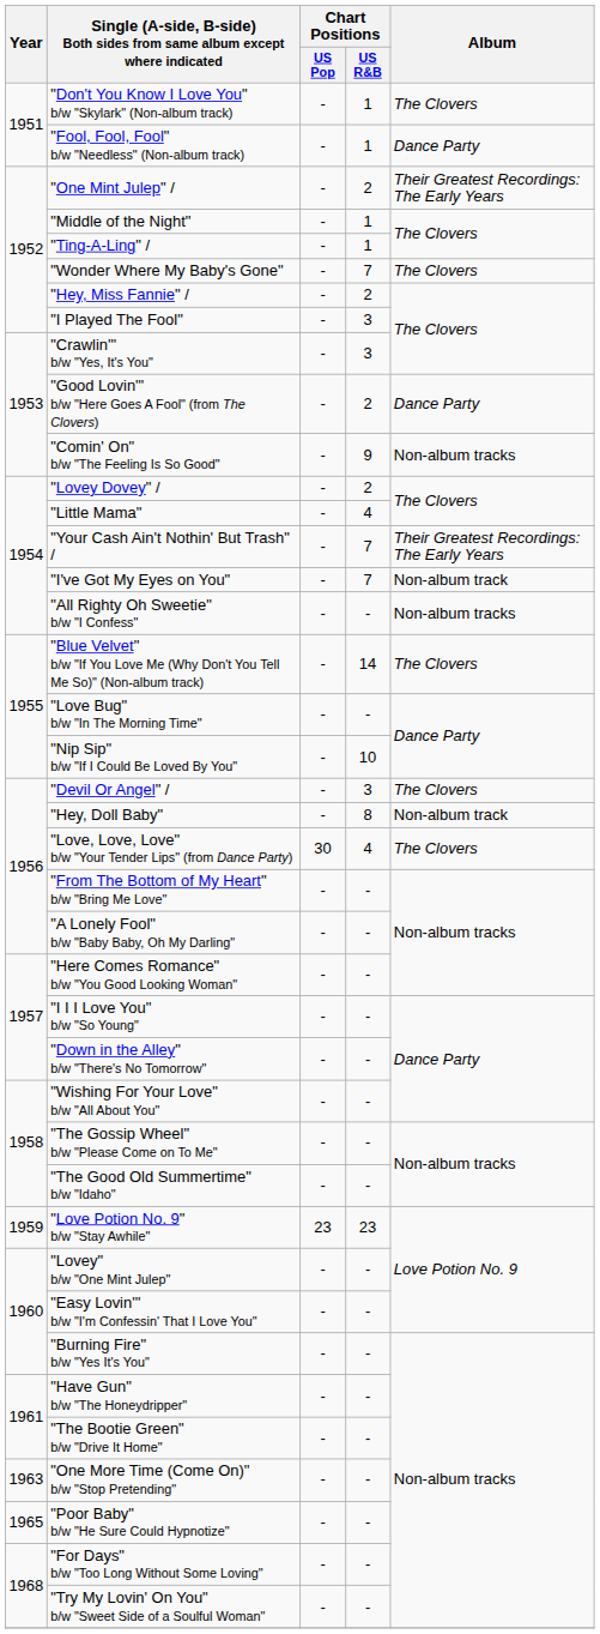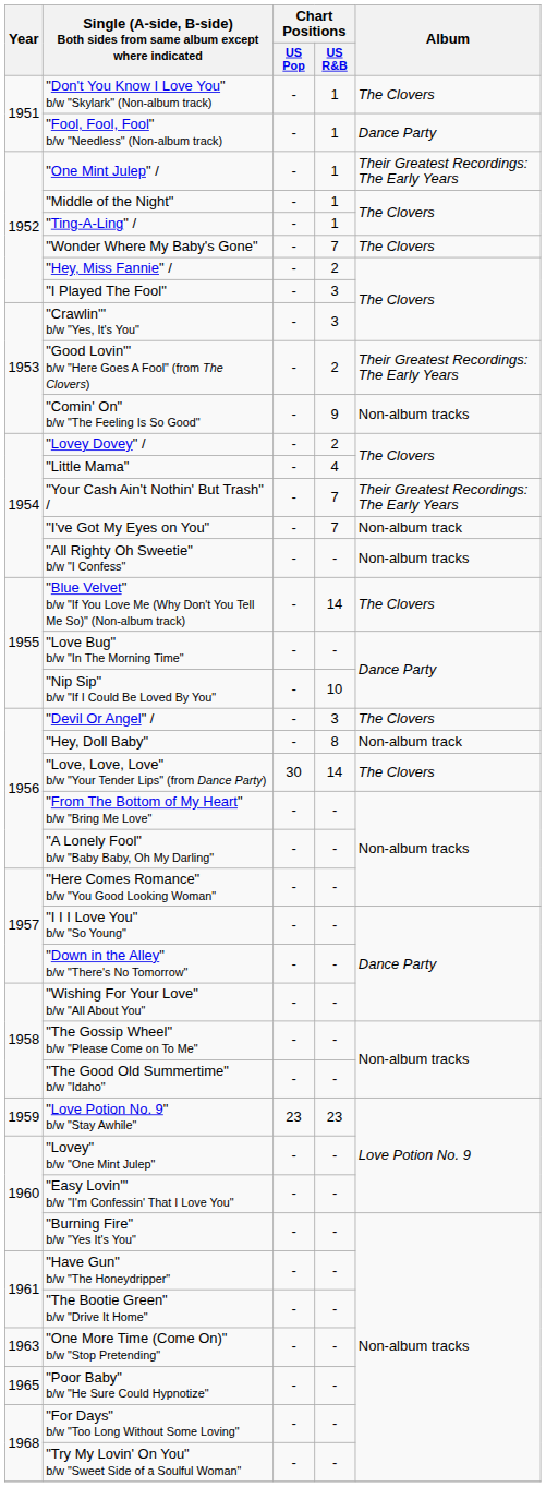 <table class="wikitable" style="text-align:center;">
 <tr>
 <th rowspan="2">Year</th>
 <th rowspan="2">Single (A-side, B-side)<br><small>Both sides from same album except where indicated</small></th>
 <th colspan="2">Chart Positions</th>
 <th rowspan="2">Album</th>
 </tr>
 <tr style="font-size:smaller;">
 <th width="40"><a href='#'>US Pop</a></th>
 <th width="40"><a href='#'>US<br>R&B</a></th>
 </tr>
 <tr>
 <td rowspan="2">1951</td>
 <td align="left">"<a href='#'>Don't You Know I Love You</a>"<br><small>b/w "Skylark" (Non-album track)</small></td>
 <td>-</td>
 <td>1</td>
 <td align="left"><em>The Clovers</em></td>
 </tr>
 <tr>
 <td align="left">"<a href='#'>Fool, Fool, Fool</a>"<br><small>b/w "Needless" (Non-album track)</small></td>
 <td>-</td>
 <td>1</td>
 <td align="left"><em>Dance Party</em></td>
 </tr>
 <tr>
 <td rowspan="6">1952</td>
 <td align="left">"<a href='#'>One Mint Julep</a>" /</td>
 <td>-</td>
-<td>2</td>
+<td>1</td>
 <td align="left"><em>Their Greatest Recordings: The Early Years</em></td>
 </tr>
 <tr>
 <td align="left">"Middle of the Night"</td>
 <td>-</td>
 <td>1</td>
 <td align="left" rowspan="2"><em>The Clovers</em></td>
 </tr>
 <tr>
 <td align="left">"<a href='#'>Ting-A-Ling</a>" /</td>
 <td>-</td>
 <td>1</td>
 </tr>
 <tr>
 <td align="left">"Wonder Where My Baby's Gone"</td>
 <td>-</td>
 <td>7</td>
 <td align="left"><em>The Clovers</em></td>
 </tr>
 <tr>
 <td align="left">"<a href='#'>Hey, Miss Fannie</a>" /</td>
 <td>-</td>
 <td>2</td>
 <td align="left" rowspan="3"><em>The Clovers</em></td>
 </tr>
 <tr>
 <td align="left">"I Played The Fool"</td>
 <td>-</td>
 <td>3</td>
 </tr>
 <tr>
 <td rowspan="3">1953</td>
 <td align="left">"Crawlin'"<br><small>b/w "Yes, It's You"</small></td>
 <td>-</td>
 <td>3</td>
 </tr>
 <tr>
 <td align="left">"Good Lovin'"<br><small>b/w "Here Goes A Fool" (from <em>The Clovers</em>)</small></td>
 <td>-</td>
 <td>2</td>
-<td align="left"><em>Dance Party</em></td>
+<td align="left"><em>Their Greatest Recordings: The Early Years</em></td>
 </tr>
 <tr>
 <td align="left">"Comin' On"<br><small>b/w "The Feeling Is So Good"</small></td>
 <td>-</td>
 <td>9</td>
 <td align="left">Non-album tracks</td>
 </tr>
 <tr>
 <td rowspan="5">1954</td>
 <td align="left">"<a href='#'>Lovey Dovey</a>" /</td>
 <td>-</td>
 <td>2</td>
 <td align="left" rowspan="2"><em>The Clovers</em></td>
 </tr>
 <tr>
 <td align="left">"Little Mama"</td>
 <td>-</td>
 <td>4</td>
 </tr>
 <tr>
 <td align="left">"Your Cash Ain't Nothin' But Trash" /</td>
 <td>-</td>
 <td>7</td>
 <td align="left"><em>Their Greatest Recordings: The Early Years</em></td>
 </tr>
 <tr>
 <td align="left">"I've Got My Eyes on You"</td>
 <td>-</td>
 <td>7</td>
 <td align="left">Non-album track</td>
 </tr>
 <tr>
 <td align="left">"All Righty Oh Sweetie"<br><small>b/w "I Confess"</small></td>
 <td>-</td>
 <td>-</td>
 <td align="left">Non-album tracks</td>
 </tr>
 <tr>
 <td rowspan="3">1955</td>
 <td align="left">"<a href='#'>Blue Velvet</a>"<br><small>b/w "If You Love Me (Why Don't You Tell Me So)" (Non-album track)</small></td>
 <td>-</td>
 <td>14</td>
 <td align="left"><em>The Clovers</em></td>
 </tr>
 <tr>
 <td align="left">"Love Bug"<br><small>b/w "In The Morning Time"</small></td>
 <td>-</td>
 <td>-</td>
 <td align="left" rowspan="2"><em>Dance Party</em></td>
 </tr>
 <tr>
 <td align="left">"Nip Sip"<br><small>b/w "If I Could Be Loved By You"</small></td>
 <td>-</td>
 <td>10</td>
 </tr>
 <tr>
 <td rowspan="5">1956</td>
 <td align="left">"<a href='#'>Devil Or Angel</a>" /</td>
 <td>-</td>
 <td>3</td>
 <td align="left"><em>The Clovers</em></td>
 </tr>
 <tr>
 <td align="left">"Hey, Doll Baby"</td>
 <td>-</td>
 <td>8</td>
 <td align="left">Non-album track</td>
 </tr>
 <tr>
 <td align="left">"Love, Love, Love"<br><small>b/w "Your Tender Lips" (from <em>Dance Party</em>)</small></td>
 <td>30</td>
-<td>4</td>
+<td>14</td>
 <td align="left"><em>The Clovers</em></td>
 </tr>
 <tr>
 <td align="left">"<a href='#'>From The Bottom of My Heart</a>"<br><small>b/w "Bring Me Love"</small></td>
 <td>-</td>
 <td>-</td>
 <td align=left rowspan="3">Non-album tracks</td>
 </tr>
 <tr>
 <td align="left">"A Lonely Fool"<br><small>b/w "Baby Baby, Oh My Darling"</small></td>
 <td>-</td>
 <td>-</td>
 </tr>
 <tr>
 <td rowspan="3">1957</td>
 <td align="left">"Here Comes Romance"<br><small>b/w "You Good Looking Woman"</small></td>
 <td>-</td>
 <td>-</td>
 </tr>
 <tr>
 <td align="left">"I I I Love You"<br><small>b/w "So Young"</small></td>
 <td>-</td>
 <td>-</td>
 <td align="left" rowspan="3"><em>Dance Party</em></td>
 </tr>
 <tr>
 <td align="left">"<a href='#'>Down in the Alley</a>"<br><small>b/w "There's No Tomorrow"</small></td>
 <td>-</td>
 <td>-</td>
 </tr>
 <tr>
 <td rowspan="3">1958</td>
 <td align="left">"Wishing For Your Love"<br><small>b/w "All About You"</small></td>
 <td>-</td>
 <td>-</td>
 </tr>
 <tr>
 <td align="left">"The Gossip Wheel"<br><small>b/w "Please Come on To Me"</small></td>
 <td>-</td>
 <td>-</td>
 <td align="left" rowspan="2">Non-album tracks</td>
 </tr>
 <tr>
 <td align="left">"The Good Old Summertime"<br><small>b/w "Idaho"</small></td>
 <td>-</td>
 <td>-</td>
 </tr>
 <tr>
 <td rowspan="1">1959</td>
 <td align="left">"<a href='#'>Love Potion No. 9</a>"<br><small>b/w "Stay Awhile"</small></td>
 <td>23</td>
 <td>23</td>
 <td align="left" rowspan="3"><em>Love Potion No. 9</em></td>
 </tr>
 <tr>
 <td rowspan="3">1960</td>
 <td align="left">"Lovey"<br><small>b/w "One Mint Julep"</small></td>
 <td>-</td>
 <td>-</td>
 </tr>
 <tr>
 <td align="left">"Easy Lovin'"<br><small>b/w "I'm Confessin' That I Love You"</small></td>
 <td>-</td>
 <td>-</td>
 </tr>
 <tr>
 <td align="left">"Burning Fire"<br><small>b/w "Yes It's You"</small></td>
 <td>-</td>
 <td>-</td>
 <td align=left rowspan="7">Non-album tracks</td>
 </tr>
 <tr>
 <td rowspan="2">1961</td>
 <td align="left">"Have Gun"<br><small>b/w "The Honeydripper"</small></td>
 <td>-</td>
 <td>-</td>
 </tr>
 <tr>
 <td align="left">"The Bootie Green"<br><small>b/w "Drive It Home"</small></td>
 <td>-</td>
 <td>-</td>
 </tr>
 <tr>
 <td>1963</td>
 <td align="left">"One More Time (Come On)"<br><small>b/w "Stop Pretending"</small></td>
 <td>-</td>
 <td>-</td>
 </tr>
 <tr>
 <td>1965</td>
 <td align="left">"Poor Baby"<br><small>b/w "He Sure Could Hypnotize"</small></td>
 <td>-</td>
 <td>-</td>
 </tr>
 <tr>
 <td rowspan="2">1968</td>
 <td align="left">"For Days"<br><small>b/w "Too Long Without Some Loving"</small></td>
 <td>-</td>
 <td>-</td>
 </tr>
 <tr>
 <td align="left">"Try My Lovin' On You"<br><small>b/w "Sweet Side of a Soulful Woman"</small></td>
 <td>-</td>
 <td>-</td>
 </tr>
 <tr>
 </tr>
 </table>
